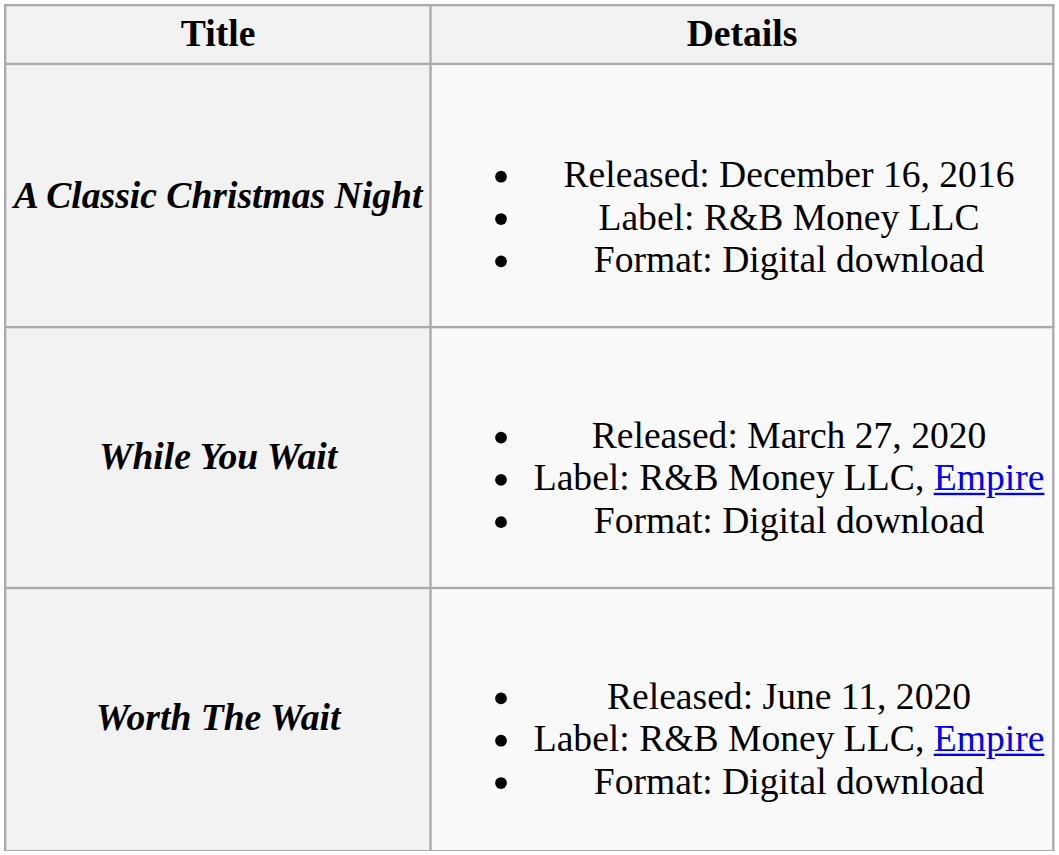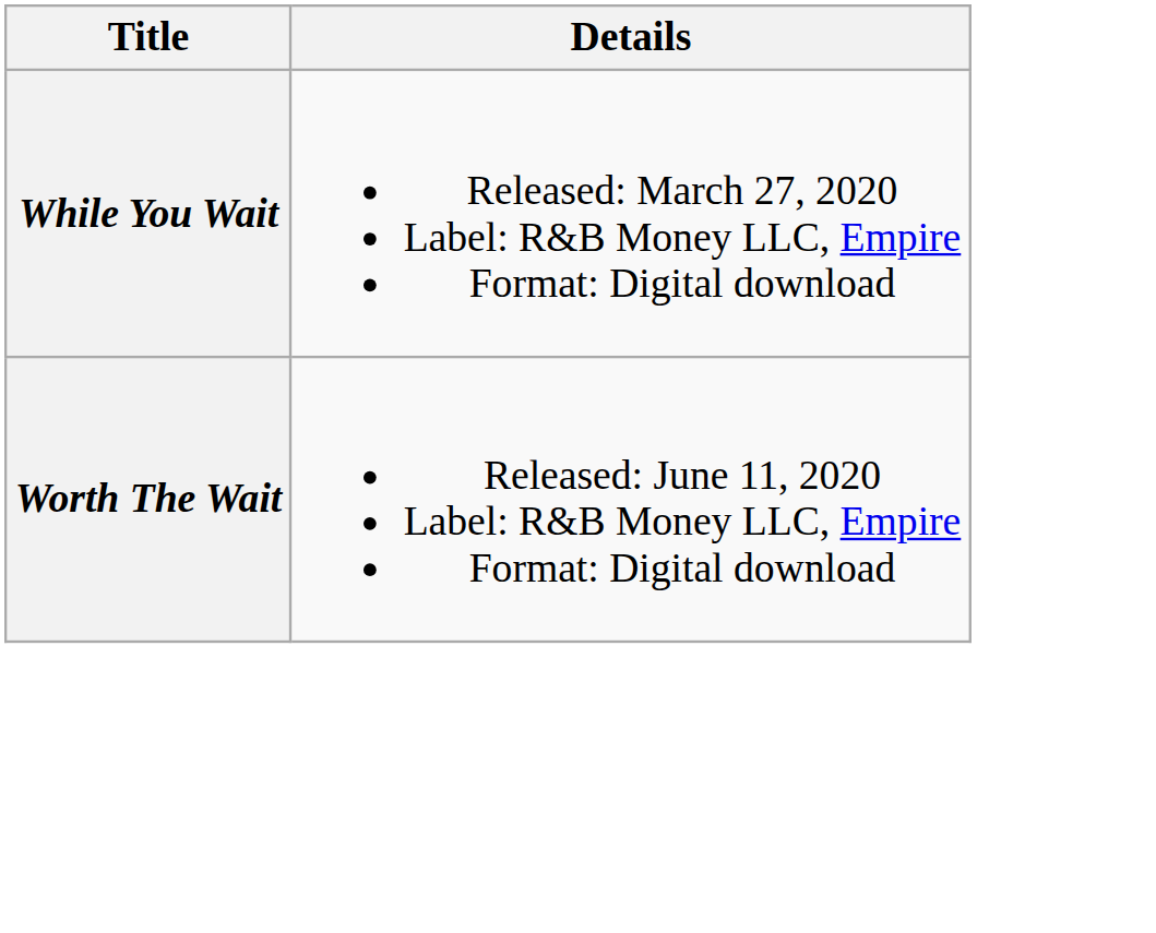 <table class="wikitable plainrowheaders" style="text-align:center;">
 <tr>
 <th scope="col">Title</th>
 <th scope="col">Details</th>
-</tr>
-<tr>
-<th scope="row"><em>A Classic Christmas Night</em></th>
-<td><br><ul><li>Released: December 16, 2016</li><li>Label: R&B Money LLC</li><li>Format: Digital download</li></ul></td>
 </tr>
 <tr>
 <th scope="row"><em>While You Wait</em></th>
 <td><br><ul><li>Released: March 27, 2020</li><li>Label: R&B Money LLC, <a href='#'>Empire</a></li><li>Format: Digital download</li></ul></td>
 </tr>
 <tr>
 <th scope="row"><em>Worth The Wait</em></th>
 <td><br><ul><li>Released: June 11, 2020</li><li>Label: R&B Money LLC, <a href='#'>Empire</a></li><li>Format: Digital download</li></ul></td>
 </tr>
 </table>
